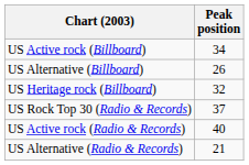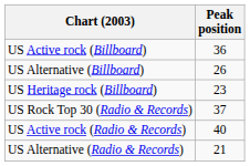 <table class="wikitable sortable">
 <tr>
 <th>Chart (2003)</th>
 <th>Peak<br>position</th>
 </tr>
 <tr>
 <td>US <a href='#'>Active rock</a> (<em><a href='#'>Billboard</a></em>)</td>
-<td style="text-align:center;">34</td>
+<td style="text-align:center;">36</td>
 </tr>
 <tr>
 <td>US Alternative (<em><a href='#'>Billboard</a></em>)</td>
 <td style="text-align:center;">26</td>
 </tr>
 <tr>
 <td>US <a href='#'>Heritage rock</a> (<em><a href='#'>Billboard</a></em>)</td>
-<td style="text-align:center;">32</td>
+<td style="text-align:center;">23</td>
 </tr>
 <tr>
 <td>US Rock Top 30 (<em><a href='#'>Radio & Records</a></em>)</td>
 <td style="text-align:center;">37</td>
 </tr>
 <tr>
 <td>US <a href='#'>Active rock</a> (<em><a href='#'>Radio & Records</a></em>)</td>
 <td style="text-align:center;">40</td>
 </tr>
 <tr>
 <td>US Alternative (<em><a href='#'>Radio & Records</a></em>)</td>
 <td style="text-align:center;">21</td>
 </tr>
 </table>
